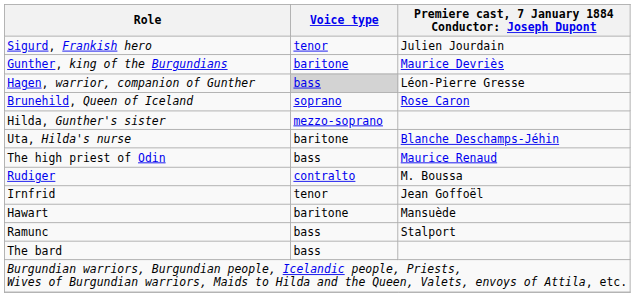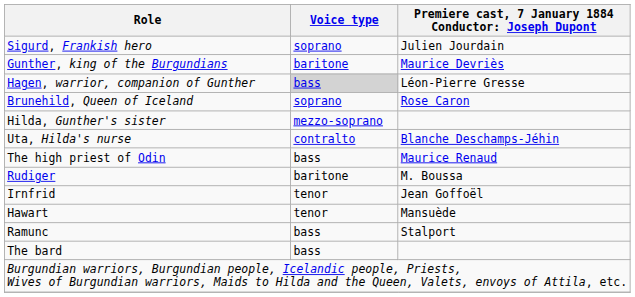 <table class="wikitable">
 <tr>
 <th>Role</th>
 <th><a href='#'>Voice type</a></th>
 <th>Premiere cast, 7 January 1884<br>Conductor: <a href='#'>Joseph Dupont</a></th>
 </tr>
 <tr>
 <td><a href='#'>Sigurd</a>, <em><a href='#'>Frankish</a> hero</em></td>
-<td><a href='#'>tenor</a></td>
+<td><a href='#'>soprano</a></td>
 <td>Julien Jourdain</td>
 </tr>
 <tr>
 <td><a href='#'>Gunther</a>, <em>king of the <a href='#'>Burgundians</a></em></td>
 <td><a href='#'>baritone</a></td>
 <td><a href='#'>Maurice Devriès</a></td>
 </tr>
 <tr>
 <td><a href='#'>Hagen</a>, <em>warrior, companion of Gunther</em></td>
 <td style="background: lightgrey;"><a href='#'>bass</a></td>
 <td>Léon-Pierre Gresse</td>
 </tr>
 <tr>
 <td><a href='#'>Brunehild</a>, <em>Queen of Iceland</em></td>
 <td><a href='#'>soprano</a></td>
 <td><a href='#'>Rose Caron</a></td>
 </tr>
 <tr>
 <td>Hilda, <em>Gunther's sister</em></td>
 <td><a href='#'>mezzo-soprano</a></td>
 <td></td>
 </tr>
 <tr>
 <td>Uta, <em>Hilda's nurse</em></td>
-<td>baritone</td>
+<td><a href='#'>contralto</a></td>
 <td><a href='#'>Blanche Deschamps-Jéhin</a></td>
 </tr>
 <tr>
 <td>The high priest of <a href='#'>Odin</a></td>
 <td>bass</td>
 <td><a href='#'>Maurice Renaud</a></td>
 </tr>
 <tr>
 <td><a href='#'>Rudiger</a></td>
-<td><a href='#'>contralto</a></td>
+<td>baritone</td>
 <td>M. Boussa</td>
 </tr>
 <tr>
 <td>Irnfrid</td>
 <td>tenor</td>
 <td>Jean Goffoël</td>
 </tr>
 <tr>
 <td>Hawart</td>
-<td>baritone</td>
+<td>tenor</td>
 <td>Mansuède</td>
 </tr>
 <tr>
 <td>Ramunc</td>
 <td>bass</td>
 <td>Stalport</td>
 </tr>
 <tr>
 <td>The bard</td>
 <td>bass</td>
 <td></td>
 </tr>
 <tr>
 <td colspan="3"><em>Burgundian warriors, Burgundian people, <a href='#'>Icelandic</a> people, Priests,<br>Wives of Burgundian warriors, Maids to Hilda and the Queen, Valets, envoys of Attila</em>, etc.</td>
 </tr>
 <tr>
 </tr>
 </table>
